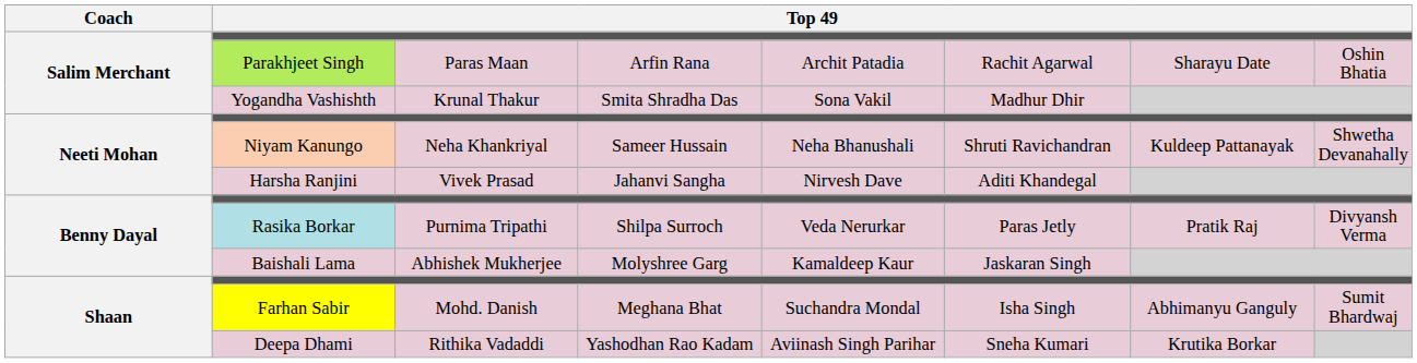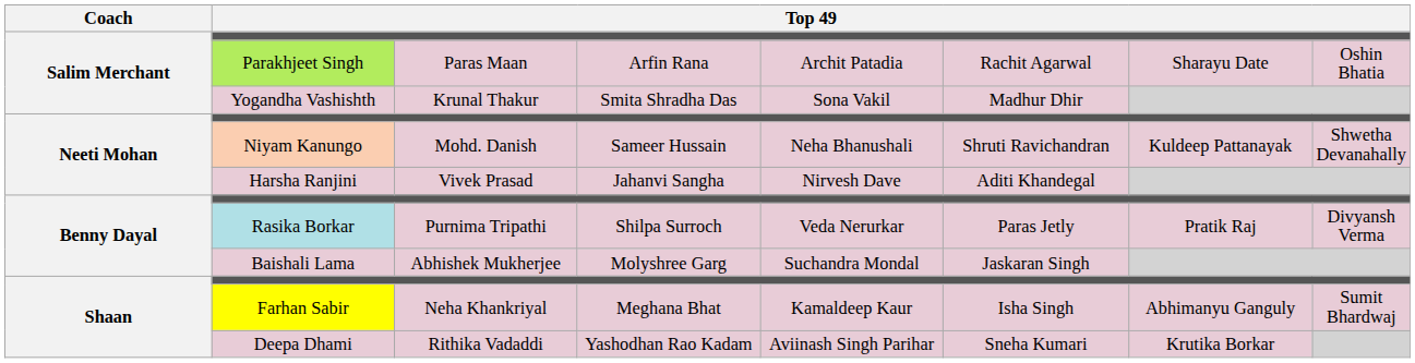 <table class="wikitable" style="text-align:center; line-height:17px; width:100%;">
 <tr>
 <th scope="col" width="16%">Coach</th>
 <th scope="col" width="84%" colspan="10">Top 49</th>
 </tr>
 <tr>
 <th rowspan="3">Salim Merchant</th>
 <td colspan="7" style="background:#555555"></td>
 </tr>
 <tr>
 <td style="background:#B2EC5D">Parakhjeet Singh</td>
 <td style="background:#E8CCD7">Paras Maan</td>
 <td style="background:#E8CCD7">Arfin Rana</td>
 <td style="background:#E8CCD7">Archit Patadia</td>
 <td style="background:#E8CCD7">Rachit Agarwal</td>
 <td style="background:#E8CCD7">Sharayu Date</td>
 <td style="background:#E8CCD7">Oshin Bhatia</td>
 </tr>
 <tr>
 <td style="background:#E8CCD7">Yogandha Vashishth</td>
 <td style="background:#E8CCD7" width="14%">Krunal Thakur</td>
 <td style="background:#E8CCD7">Smita Shradha Das</td>
 <td style="background:#E8CCD7">Sona Vakil</td>
 <td style="background:#E8CCD7">Madhur Dhir</td>
 <td style="background:lightgrey;" colspan="4"></td>
 </tr>
 <tr>
 <th rowspan="3">Neeti Mohan</th>
 <td colspan="7" style="background:#555555"></td>
 </tr>
 <tr>
 <td style="background:#FBCEB1">Niyam Kanungo</td>
-<td style="background:#E8CCD7">Neha Khankriyal</td>
+<td style="background:#E8CCD7">Mohd. Danish</td>
 <td style="background:#E8CCD7">Sameer Hussain</td>
 <td style="background:#E8CCD7">Neha Bhanushali</td>
 <td style="background:#E8CCD7">Shruti Ravichandran</td>
 <td style="background:#E8CCD7">Kuldeep Pattanayak</td>
 <td style="background:#E8CCD7">Shwetha Devanahally</td>
 </tr>
 <tr>
 <td style="background:#E8CCD7">Harsha Ranjini</td>
 <td style="background:#E8CCD7">Vivek Prasad</td>
 <td style="background:#E8CCD7">Jahanvi Sangha</td>
 <td style="background:#E8CCD7">Nirvesh Dave</td>
 <td style="background:#E8CCD7">Aditi Khandegal</td>
 <td style="background:lightgrey;" colspan="2"></td>
 </tr>
 <tr>
 <th rowspan="3">Benny Dayal</th>
 <td colspan="7" style="background:#555555"></td>
 </tr>
 <tr>
 <td style="background:#B0E0E6" width="14%">Rasika Borkar</td>
 <td style="background:#E8CCD7">Purnima Tripathi</td>
 <td style="background:#E8CCD7" width="14%">Shilpa Surroch</td>
 <td style="background:#E8CCD7" width="14%">Veda Nerurkar</td>
 <td style="background:#E8CCD7" width="14%">Paras Jetly</td>
 <td style="background:#E8CCD7">Pratik Raj</td>
 <td style="background:#E8CCD7" width="14%">Divyansh Verma</td>
 </tr>
 <tr>
 <td style="background:#E8CCD7">Baishali Lama</td>
 <td style="background:#E8CCD7">Abhishek Mukherjee</td>
 <td style="background:#E8CCD7">Molyshree Garg</td>
-<td style="background:#E8CCD7">Kamaldeep Kaur</td>
+<td style="background:#E8CCD7">Suchandra Mondal</td>
 <td style="background:#E8CCD7">Jaskaran Singh</td>
 <td style="background:lightgrey;" colspan="2"></td>
 </tr>
 <tr>
 <th rowspan="3">Shaan</th>
 <td colspan="7" style="background:#555555"></td>
 </tr>
 <tr>
 <td style="background:Yellow">Farhan Sabir</td>
-<td style="background:#E8CCD7">Mohd. Danish</td>
+<td style="background:#E8CCD7">Neha Khankriyal</td>
 <td style="background:#E8CCD7">Meghana Bhat</td>
-<td style="background:#E8CCD7">Suchandra Mondal</td>
+<td style="background:#E8CCD7">Kamaldeep Kaur</td>
 <td style="background:#E8CCD7">Isha Singh</td>
 <td style="background:#E8CCD7">Abhimanyu Ganguly</td>
 <td style="background:#E8CCD7">Sumit Bhardwaj</td>
 </tr>
 <tr>
 <td style="background:#E8CCD7">Deepa Dhami</td>
 <td style="background:#E8CCD7">Rithika Vadaddi</td>
 <td style="background:#E8CCD7">Yashodhan Rao Kadam</td>
 <td style="background:#E8CCD7">Aviinash Singh Parihar</td>
 <td style="background:#E8CCD7">Sneha Kumari</td>
 <td style="background:#E8CCD7" width="14%">Krutika Borkar</td>
 <td style="background:lightgrey;" colspan="2"></td>
 </tr>
 </table>
